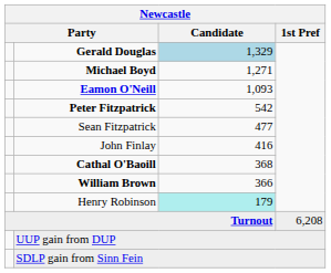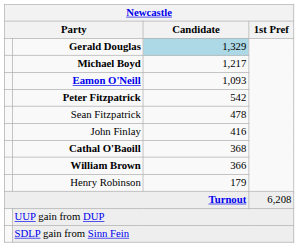 <table class="wikitable">
 <tr>
 <th colspan="4" align="center"><a href='#'>Newcastle</a></th>
 </tr>
 <tr>
 <th colspan="2" align="center" width=200>Party</th>
 <th width=150>Candidate</th>
 <th width=60>1st Pref</th>
 </tr>
 <tr>
 <td></td>
 <td align="right"><strong>Gerald Douglas</strong></td>
 <td align="right" style="background: lightblue;">1,329</td>
 </tr>
 <tr>
 <td></td>
 <td align="right"><strong>Michael Boyd</strong></td>
-<td align="right">1,271</td>
+<td align="right">1,217</td>
 </tr>
 <tr>
 <td></td>
 <td align="right"><strong><a href='#'>Eamon O'Neill</a></strong></td>
 <td align="right">1,093</td>
 </tr>
 <tr>
 <td></td>
 <td align="right"><strong>Peter Fitzpatrick</strong></td>
 <td align="right">542</td>
 </tr>
 <tr>
 <td></td>
 <td align="right">Sean Fitzpatrick</td>
-<td align="right">477</td>
+<td align="right">478</td>
 </tr>
 <tr>
 <td></td>
 <td align="right">John Finlay</td>
 <td align="right">416</td>
 </tr>
 <tr>
 <td></td>
 <td align="right"><strong>Cathal O'Baoill</strong></td>
 <td align="right">368</td>
 </tr>
 <tr>
 <td></td>
 <td align="right"><strong>William Brown</strong></td>
 <td align="right">366</td>
 </tr>
 <tr>
 <td></td>
 <td align="right">Henry Robinson</td>
-<td align="right" style="background: paleturquoise;">179</td>
+<td align="right">179</td>
 </tr>
 <tr bgcolor="EEEEEE">
 <td colspan=3 align="right"><strong><a href='#'>Turnout</a></strong></td>
 <td align="right">6,208</td>
 </tr>
 <tr>
 <td bgcolor=></td>
 <td colspan=3 bgcolor="EEEEEE"><a href='#'>UUP</a> gain from <a href='#'>DUP</a></td>
 </tr>
 <tr>
 <td bgcolor=></td>
 <td colspan=3 bgcolor="EEEEEE"><a href='#'>SDLP</a> gain from <a href='#'>Sinn Fein</a></td>
 </tr>
 </table>
